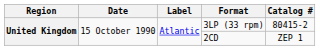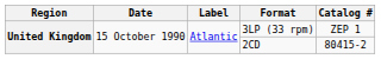 <table class="wikitable plainrowheaders">
 <tr>
 <th>Region</th>
 <th>Date</th>
 <th>Label</th>
 <th>Format</th>
 <th>Catalog #</th>
 </tr>
 <tr>
 <th scope="row" rowspan="2" align="center">United Kingdom</th>
 <td rowspan="2" align="center">15 October 1990</td>
 <td rowspan="2" align="center"><a href='#'>Atlantic</a></td>
 <td>3LP (33 rpm)</td>
-<td align="center">80415-2</td>
+<td align="center">ZEP 1</td>
 </tr>
 <tr>
 <td>2CD</td>
-<td align="center">ZEP 1</td>
+<td align="center">80415-2</td>
 </tr>
 </table>
